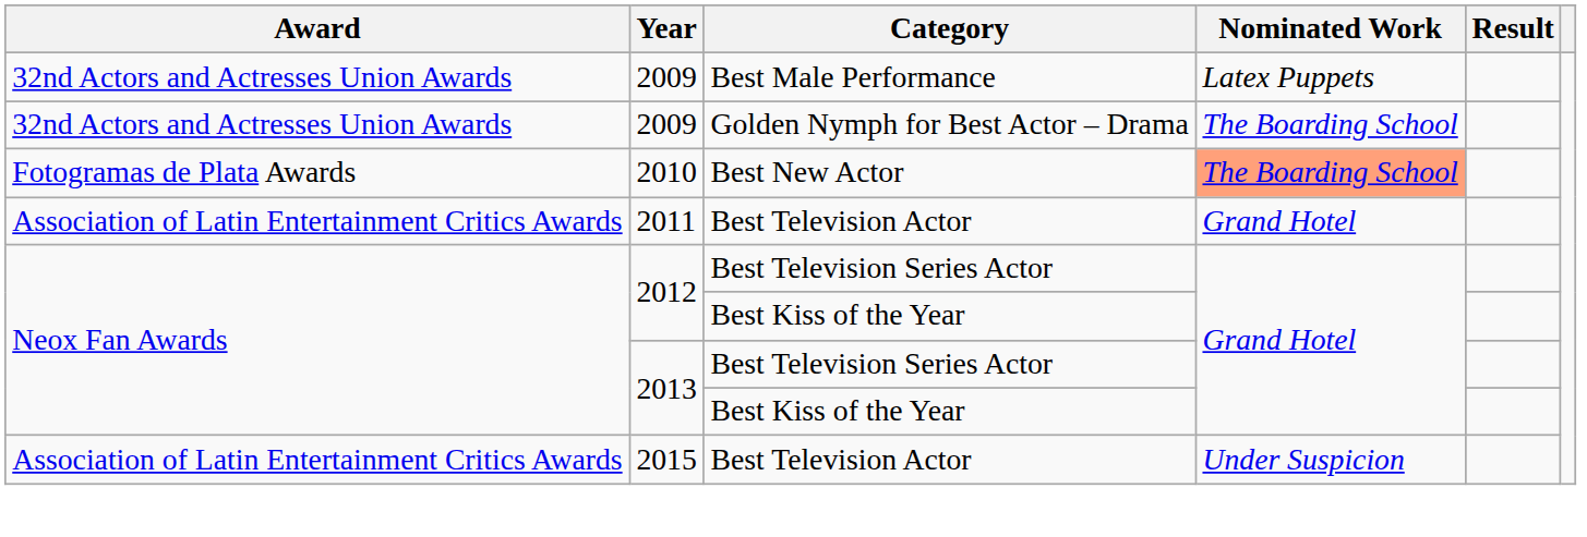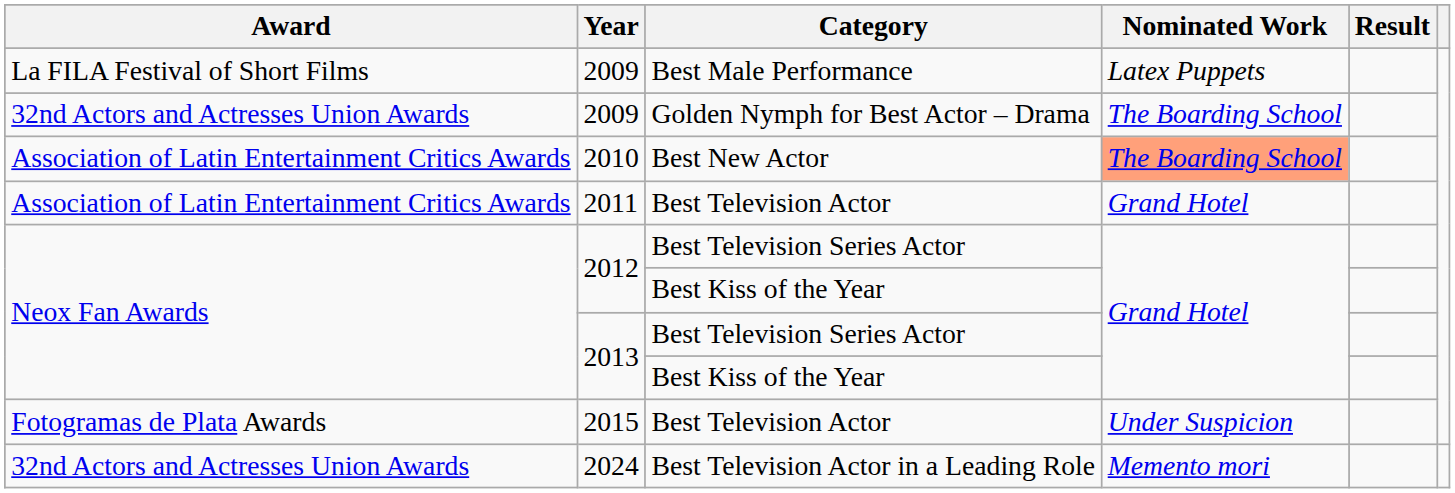 <table class="wikitable sortable">
 <tr>
 <th>Award</th>
 <th>Year</th>
 <th>Category</th>
 <th>Nominated Work</th>
 <th>Result</th>
 <th></th>
 </tr>
 <tr>
-<td><a href='#'>32nd Actors and Actresses Union Awards</a></td>
+<td>La FILA Festival of Short Films</td>
 <td>2009</td>
 <td>Best Male Performance</td>
 <td><em>Latex Puppets</em></td>
 <td></td>
 </tr>
 <tr>
 <td><a href='#'>32nd Actors and Actresses Union Awards</a></td>
 <td>2009</td>
 <td>Golden Nymph for Best Actor – Drama</td>
 <td><em><a href='#'>The Boarding School</a></em></td>
 <td></td>
 </tr>
 <tr>
-<td><a href='#'>Fotogramas de Plata</a> Awards</td>
+<td><a href='#'>Association of Latin Entertainment Critics Awards</a></td>
 <td>2010</td>
 <td>Best New Actor</td>
 <td style="background: lightsalmon;"><em><a href='#'>The Boarding School</a></em></td>
 <td></td>
 </tr>
 <tr>
 <td><a href='#'>Association of Latin Entertainment Critics Awards</a></td>
 <td>2011</td>
 <td>Best Television Actor</td>
 <td><em><a href='#'>Grand Hotel</a></em></td>
 <td></td>
 </tr>
 <tr>
 <td rowspan="4"><a href='#'>Neox Fan Awards</a></td>
 <td rowspan="2">2012</td>
 <td>Best Television Series Actor</td>
 <td rowspan="4"><em><a href='#'>Grand Hotel</a></em></td>
 <td></td>
 </tr>
 <tr>
 <td>Best Kiss of the Year </td>
 <td></td>
 </tr>
 <tr>
 <td rowspan="2">2013</td>
 <td>Best Television Series Actor</td>
 <td></td>
 </tr>
 <tr>
 <td>Best Kiss of the Year </td>
 <td></td>
 </tr>
 <tr>
-<td><a href='#'>Association of Latin Entertainment Critics Awards</a></td>
+<td><a href='#'>Fotogramas de Plata</a> Awards</td>
 <td>2015</td>
 <td>Best Television Actor</td>
 <td><em><a href='#'>Under Suspicion</a></em></td>
 <td></td>
 </tr>
+<tr>
+<td><a href='#'>32nd Actors and Actresses Union Awards</a></td>
+<td>2024</td>
+<td>Best Television Actor in a Leading Role</td>
+<td><em><a href='#'>Memento mori</a></em></td>
+<td></td>
+<td></td>
+</tr>
 </table>
